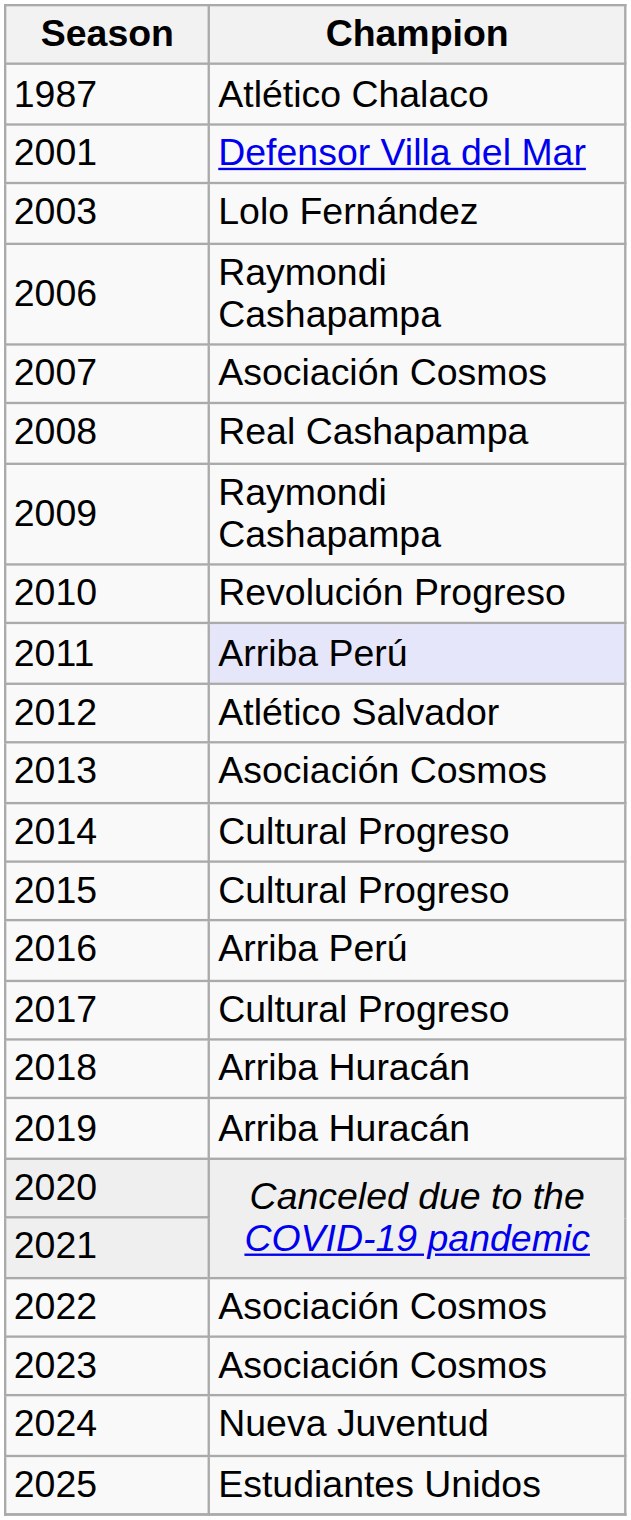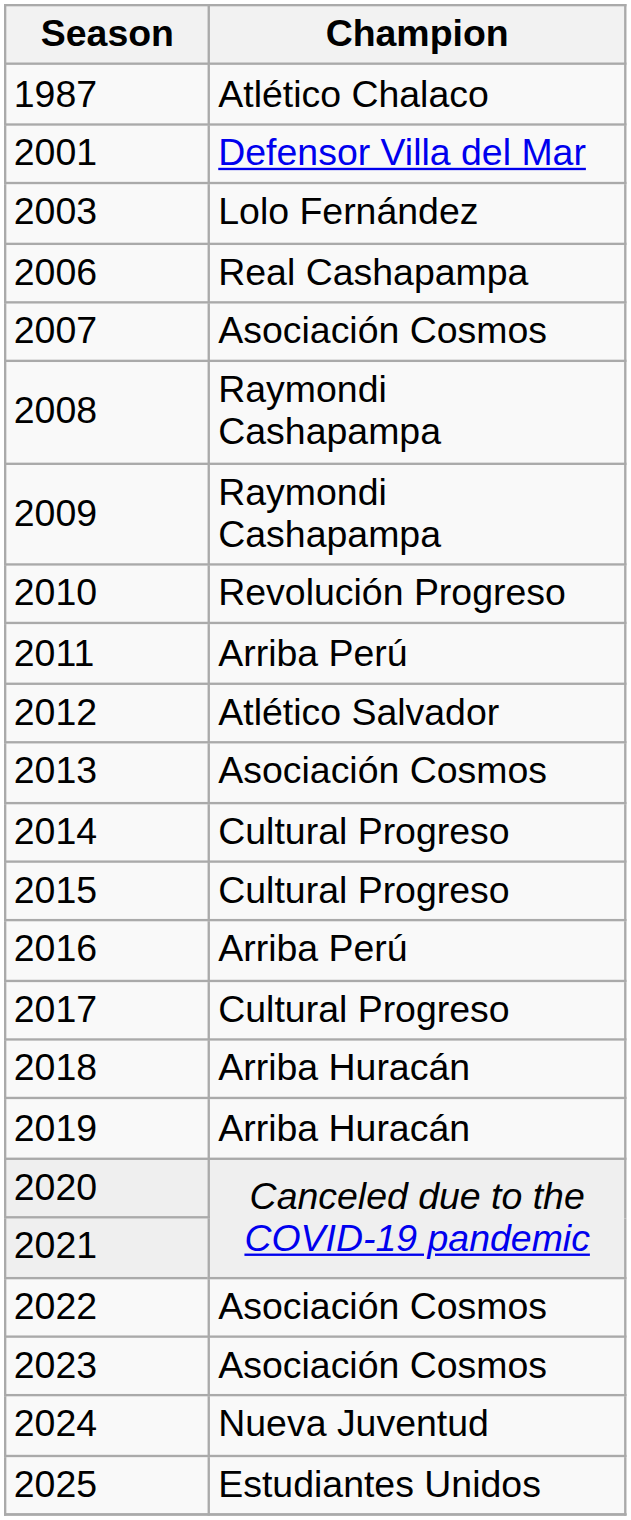 <table class="wikitable sortable">
 <tr>
 <th width=80px>Season</th>
 <th width=170px>Champion</th>
 </tr>
 <tr>
 <td>1987</td>
 <td>Atlético Chalaco</td>
 </tr>
 <tr>
 <td>2001</td>
 <td><a href='#'>Defensor Villa del Mar</a></td>
 </tr>
 <tr>
 <td>2003</td>
 <td>Lolo Fernández</td>
 </tr>
 <tr>
 <td>2006</td>
-<td>Raymondi Cashapampa</td>
+<td>Real Cashapampa</td>
 </tr>
 <tr>
 <td>2007</td>
 <td>Asociación Cosmos</td>
 </tr>
 <tr>
 <td>2008</td>
-<td>Real Cashapampa</td>
+<td>Raymondi Cashapampa</td>
 </tr>
 <tr>
 <td>2009</td>
 <td>Raymondi Cashapampa</td>
 </tr>
 <tr>
 <td>2010</td>
 <td>Revolución Progreso</td>
 </tr>
 <tr>
 <td>2011</td>
-<td style="background: lavender;">Arriba Perú</td>
+<td>Arriba Perú</td>
 </tr>
 <tr>
 <td>2012</td>
 <td>Atlético Salvador</td>
 </tr>
 <tr>
 <td>2013</td>
 <td>Asociación Cosmos</td>
 </tr>
 <tr>
 <td>2014</td>
 <td>Cultural Progreso</td>
 </tr>
 <tr>
 <td>2015</td>
 <td>Cultural Progreso</td>
 </tr>
 <tr>
 <td>2016</td>
 <td>Arriba Perú</td>
 </tr>
 <tr>
 <td>2017</td>
 <td>Cultural Progreso</td>
 </tr>
 <tr>
 <td>2018</td>
 <td>Arriba Huracán</td>
 </tr>
 <tr>
 <td>2019</td>
 <td>Arriba Huracán</td>
 </tr>
 <tr bgcolor=#efefef>
 <td>2020</td>
 <td rowspan=2 colspan="1" align=center><em>Canceled due to the <a href='#'>COVID-19 pandemic</a></em></td>
 </tr>
 <tr bgcolor=#efefef>
 <td>2021</td>
 </tr>
 <tr>
 <td>2022</td>
 <td>Asociación Cosmos</td>
 </tr>
 <tr>
 <td>2023</td>
 <td>Asociación Cosmos</td>
 </tr>
 <tr>
 <td>2024</td>
 <td>Nueva Juventud</td>
 </tr>
 <tr>
 <td>2025</td>
 <td>Estudiantes Unidos</td>
 </tr>
 <tr>
 </tr>
 </table>
